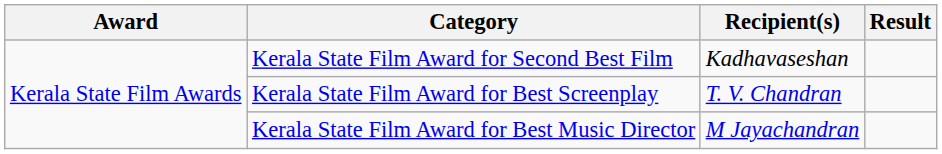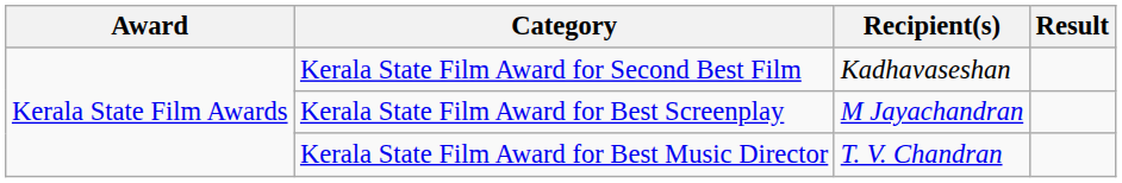 <table class="wikitable plainrowheaders sortable">
 <tr>
 <th scope="col">Award</th>
 <th scope="col">Category</th>
 <th scope="col">Recipient(s)</th>
 <th scope="col">Result</th>
 </tr>
 <tr>
 <td rowspan=3><a href='#'>Kerala State Film Awards</a></td>
 <td><a href='#'>Kerala State Film Award for Second Best Film</a></td>
 <td><em>Kadhavaseshan</em></td>
 <td></td>
 </tr>
 <tr>
 <td><a href='#'>Kerala State Film Award for Best Screenplay</a></td>
-<td><em><a href='#'>T. V. Chandran</a></em></td>
+<td><em><a href='#'>M Jayachandran</a></em></td>
 <td></td>
 </tr>
 <tr>
 <td><a href='#'>Kerala State Film Award for Best Music Director</a></td>
-<td><em><a href='#'>M Jayachandran</a></em></td>
+<td><em><a href='#'>T. V. Chandran</a></em></td>
 <td></td>
 </tr>
 </table>
